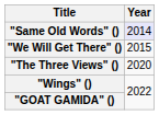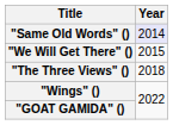 <table class="wikitable plainrowheaders" style="text-align:center;" border="1">
 <tr>
 <th scope="col">Title</th>
 <th scope="col">Year</th>
 </tr>
 <tr>
 <th scope="row">"Same Old Words" ()</th>
 <td style="background: lavender;">2014</td>
 </tr>
 <tr>
 <th scope="row">"We Will Get There" ()</th>
 <td>2015</td>
 </tr>
 <tr>
 <th scope="row">"The Three Views" ()</th>
-<td>2020</td>
+<td>2018</td>
 </tr>
 <tr>
 <th scope="row">"Wings" ()</th>
 <td rowspan="2">2022</td>
 </tr>
 <tr>
 <th scope="row">"GOAT GAMIDA" ()</th>
 </tr>
 </table>
